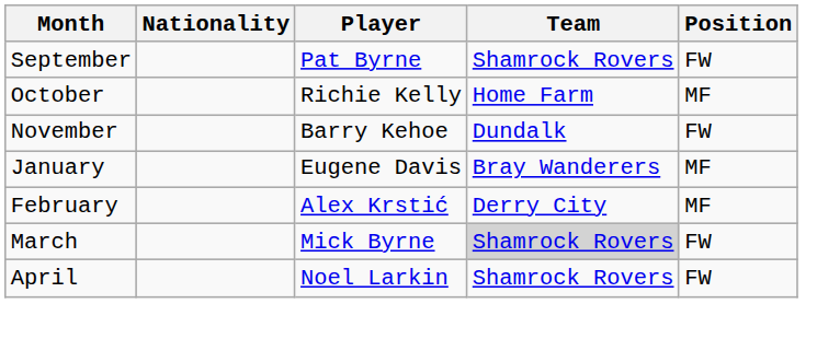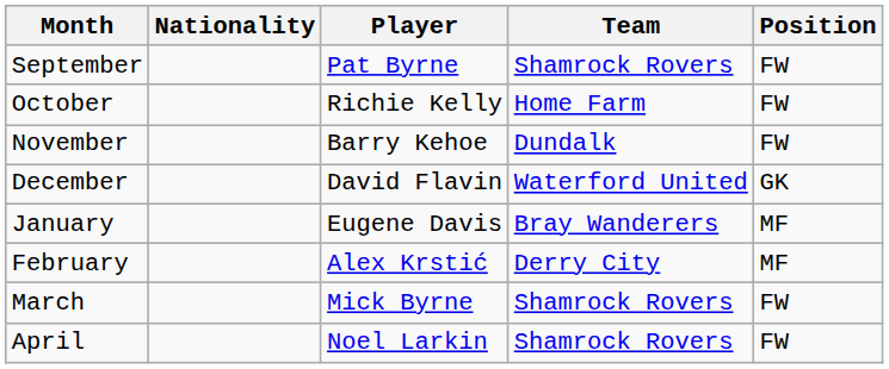 <table class="wikitable sortable">
 <tr>
 <th>Month</th>
 <th>Nationality</th>
 <th>Player</th>
 <th>Team</th>
 <th>Position</th>
 </tr>
 <tr>
 <td>September</td>
 <td></td>
 <td><a href='#'>Pat Byrne</a></td>
 <td><a href='#'>Shamrock Rovers</a></td>
 <td>FW</td>
 </tr>
 <tr>
 <td>October</td>
 <td></td>
 <td>Richie Kelly</td>
 <td><a href='#'>Home Farm</a></td>
-<td>MF</td>
+<td>FW</td>
 </tr>
 <tr>
 <td>November</td>
 <td></td>
 <td>Barry Kehoe</td>
 <td><a href='#'>Dundalk</a></td>
 <td>FW</td>
+</tr>
+<tr>
+<td>December</td>
+<td></td>
+<td>David Flavin</td>
+<td><a href='#'>Waterford United</a></td>
+<td>GK</td>
 </tr>
 <tr>
 <td>January</td>
 <td></td>
 <td>Eugene Davis</td>
 <td><a href='#'>Bray Wanderers</a></td>
 <td>MF</td>
 </tr>
 <tr>
 <td>February</td>
 <td></td>
 <td><a href='#'>Alex Krstić</a></td>
 <td><a href='#'>Derry City</a></td>
 <td>MF</td>
 </tr>
 <tr>
 <td>March</td>
 <td></td>
 <td><a href='#'>Mick Byrne</a></td>
-<td style="background: lightgrey;"><a href='#'>Shamrock Rovers</a></td>
+<td><a href='#'>Shamrock Rovers</a></td>
 <td>FW</td>
 </tr>
 <tr>
 <td>April</td>
 <td></td>
 <td><a href='#'>Noel Larkin</a></td>
 <td><a href='#'>Shamrock Rovers</a></td>
 <td>FW</td>
 </tr>
 </table>
